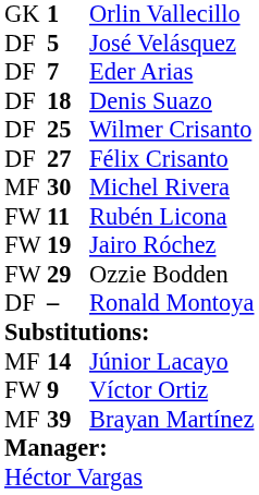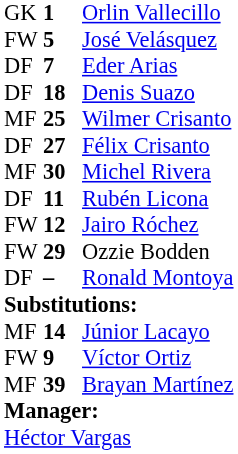 <table style = "font-size: 90%" cellspacing = "0" cellpadding = "0">
 <tr>
 <td colspan = 4></td>
 </tr>
 <tr>
 <th style="width:25px;"></th>
 <th style="width:25px;"></th>
 </tr>
 <tr>
 <td>GK</td>
 <td><strong>1</strong></td>
 <td> <a href='#'>Orlin Vallecillo</a></td>
 </tr>
 <tr>
-<td>DF</td>
+<td>FW</td>
 <td><strong>5</strong></td>
 <td> <a href='#'>José Velásquez</a></td>
 </tr>
 <tr>
 <td>DF</td>
 <td><strong>7</strong></td>
 <td> <a href='#'>Eder Arias</a></td>
 </tr>
 <tr>
 <td>DF</td>
 <td><strong>18</strong></td>
 <td> <a href='#'>Denis Suazo</a></td>
 </tr>
 <tr>
-<td>DF</td>
+<td>MF</td>
 <td><strong>25</strong></td>
 <td> <a href='#'>Wilmer Crisanto</a></td>
 <td></td>
 <td></td>
 <td></td>
 <td></td>
 </tr>
 <tr>
 <td>DF</td>
 <td><strong>27</strong></td>
 <td> <a href='#'>Félix Crisanto</a></td>
 </tr>
 <tr>
 <td>MF</td>
 <td><strong>30</strong></td>
 <td> <a href='#'>Michel Rivera</a></td>
 <td></td>
 <td></td>
 </tr>
 <tr>
-<td>FW</td>
+<td>DF</td>
 <td><strong>11</strong></td>
 <td> <a href='#'>Rubén Licona</a></td>
 </tr>
 <tr>
 <td>FW</td>
-<td><strong>19</strong></td>
+<td><strong>12</strong></td>
 <td> <a href='#'>Jairo Róchez</a></td>
 <td></td>
 <td></td>
 </tr>
 <tr>
 <td>FW</td>
 <td><strong>29</strong></td>
 <td> Ozzie Bodden</td>
 </tr>
 <tr>
 <td>DF</td>
 <td><strong>–</strong></td>
 <td> <a href='#'>Ronald Montoya</a></td>
 <td></td>
 <td></td>
 </tr>
 <tr>
 <td colspan = 3><strong>Substitutions:</strong></td>
 </tr>
 <tr>
 <td>MF</td>
 <td><strong>14</strong></td>
 <td> <a href='#'>Júnior Lacayo</a></td>
 <td></td>
 <td></td>
 </tr>
 <tr>
 <td>FW</td>
 <td><strong>9</strong></td>
 <td> <a href='#'>Víctor Ortiz</a></td>
 <td></td>
 <td></td>
 </tr>
 <tr>
 <td>MF</td>
 <td><strong>39</strong></td>
 <td> <a href='#'>Brayan Martínez</a></td>
 <td></td>
 <td></td>
 </tr>
 <tr>
 <td colspan = 3><strong>Manager:</strong></td>
 </tr>
 <tr>
 <td colspan = 3> <a href='#'>Héctor Vargas</a></td>
 <td></td>
 <td></td>
 </tr>
 </table>
